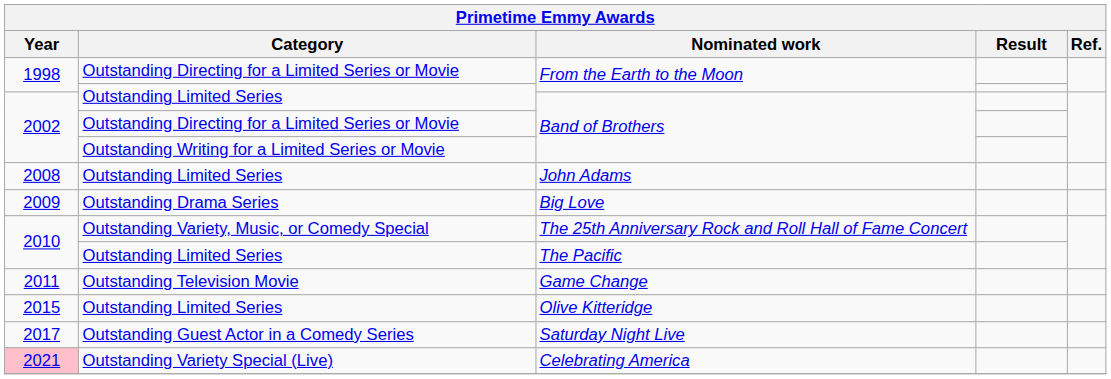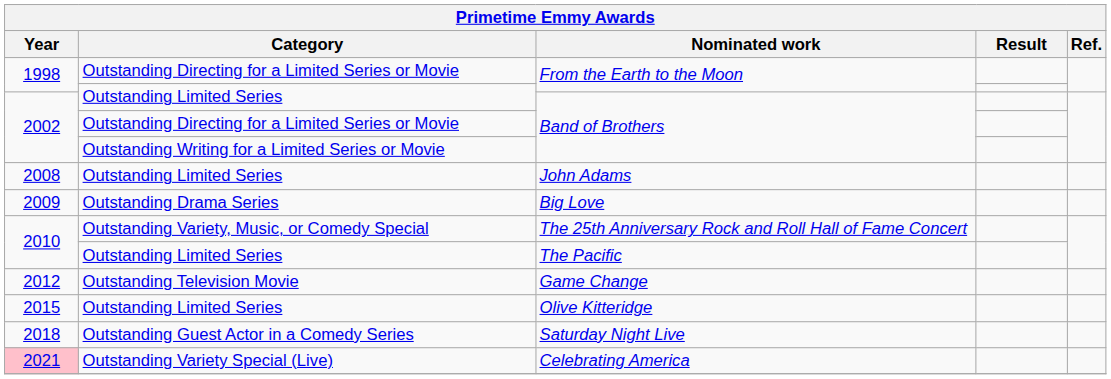 <table class=wikitable>
 <tr>
 <th colspan=5><a href='#'>Primetime Emmy Awards</a></th>
 </tr>
 <tr>
 <th scope="col" style="width:4em;">Year</th>
 <th scope="col" style="width:27em;">Category</th>
 <th scope="col" style="width:26em;">Nominated work</th>
 <th scope="col" style="width:5em;">Result</th>
 <th>Ref.</th>
 </tr>
 <tr>
 <td style="text-align:center;", rowspan=2><a href='#'>1998</a></td>
 <td><a href='#'>Outstanding Directing for a Limited Series or Movie</a></td>
 <td rowspan=2><em><a href='#'>From the Earth to the Moon</a></em></td>
 <td></td>
 <td style="text-align:center;", rowspan=2></td>
 </tr>
 <tr>
 <td rowspan=2><a href='#'>Outstanding Limited Series</a></td>
 <td></td>
 </tr>
 <tr>
 <td style="text-align:center;", rowspan=3><a href='#'>2002</a></td>
 <td rowspan=3><em><a href='#'>Band of Brothers</a></em></td>
 <td></td>
 <td style="text-align:center;", rowspan=3></td>
 </tr>
 <tr>
 <td><a href='#'>Outstanding Directing for a Limited Series or Movie</a></td>
 <td></td>
 </tr>
 <tr>
 <td><a href='#'>Outstanding Writing for a Limited Series or Movie</a></td>
 <td></td>
 </tr>
 <tr>
 <td style="text-align:center;"><a href='#'>2008</a></td>
 <td><a href='#'>Outstanding Limited Series</a></td>
 <td><em><a href='#'>John Adams</a></em></td>
 <td></td>
 <td style="text-align:center;"></td>
 </tr>
 <tr>
 <td style="text-align:center;"><a href='#'>2009</a></td>
 <td><a href='#'>Outstanding Drama Series</a></td>
 <td><em><a href='#'>Big Love</a></em></td>
 <td></td>
 <td style="text-align:center;"></td>
 </tr>
 <tr>
 <td style="text-align:center;", rowspan=2><a href='#'>2010</a></td>
 <td><a href='#'>Outstanding Variety, Music, or Comedy Special</a></td>
 <td><em><a href='#'>The 25th Anniversary Rock and Roll Hall of Fame Concert</a></em></td>
 <td></td>
 <td style="text-align:center;", rowspan=2></td>
 </tr>
 <tr>
 <td><a href='#'>Outstanding Limited Series</a></td>
 <td><em><a href='#'>The Pacific</a></em></td>
 <td></td>
 </tr>
 <tr>
-<td style="text-align:center;"><a href='#'>2011</a></td>
+<td style="text-align:center;"><a href='#'>2012</a></td>
 <td><a href='#'>Outstanding Television Movie</a></td>
 <td><em><a href='#'>Game Change</a></em></td>
 <td></td>
 <td style="text-align:center;"></td>
 </tr>
 <tr>
 <td style="text-align:center;"><a href='#'>2015</a></td>
 <td><a href='#'>Outstanding Limited Series</a></td>
 <td><em><a href='#'>Olive Kitteridge</a></em></td>
 <td></td>
 <td style="text-align:center;"></td>
 </tr>
 <tr>
-<td style="text-align:center;"><a href='#'>2017</a></td>
+<td style="text-align:center;"><a href='#'>2018</a></td>
 <td><a href='#'>Outstanding Guest Actor in a Comedy Series</a></td>
 <td><em><a href='#'>Saturday Night Live</a></em></td>
 <td></td>
 <td style="text-align:center;"></td>
 </tr>
 <tr>
 <td style="background: pink; text-align:center;"><a href='#'>2021</a></td>
 <td><a href='#'>Outstanding Variety Special (Live)</a></td>
 <td><em><a href='#'>Celebrating America</a></em></td>
 <td></td>
 <td style="text-align:center;"></td>
 </tr>
 <tr>
 </tr>
 </table>
